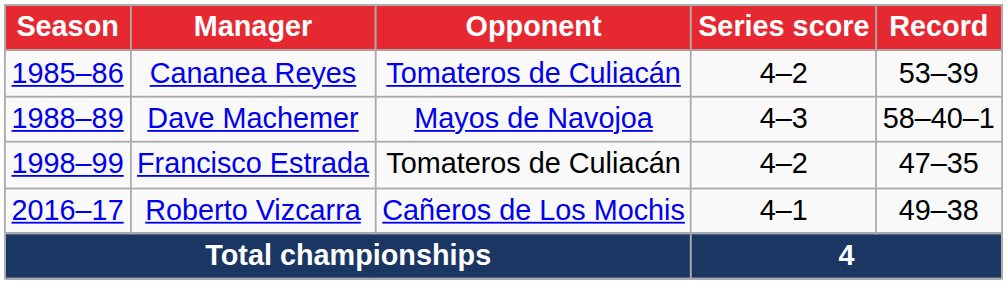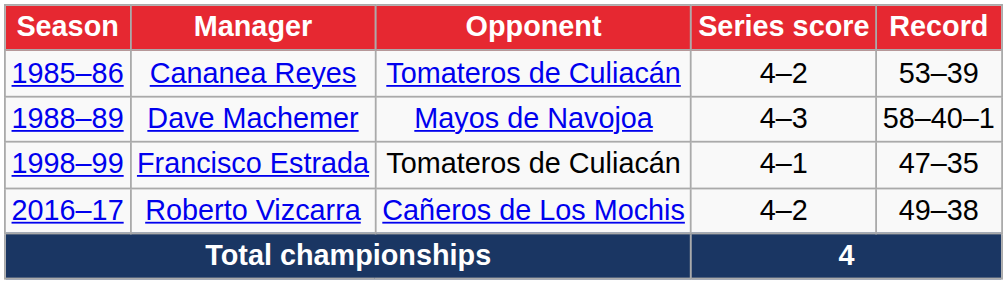 <table class="wikitable plainrowheaders sortable" style="text-align:center;">
 <tr>
 <th scope="col" style="background-color:#E62831; color:#FFFFFF;">Season</th>
 <th scope="col" style="background-color:#E62831; color:#FFFFFF;">Manager</th>
 <th scope="col" style="background-color:#E62831; color:#FFFFFF;">Opponent</th>
 <th scope="col" style="background-color:#E62831; color:#FFFFFF;">Series score</th>
 <th scope="col" style="background-color:#E62831; color:#FFFFFF;">Record</th>
 </tr>
 <tr>
 <td><a href='#'>1985–86</a></td>
 <td><a href='#'>Cananea Reyes</a></td>
 <td><a href='#'>Tomateros de Culiacán</a></td>
 <td>4–2</td>
 <td>53–39</td>
 </tr>
 <tr>
 <td><a href='#'>1988–89</a></td>
 <td><a href='#'>Dave Machemer</a></td>
 <td><a href='#'>Mayos de Navojoa</a></td>
 <td>4–3</td>
 <td>58–40–1</td>
 </tr>
 <tr>
 <td><a href='#'>1998–99</a></td>
 <td><a href='#'>Francisco Estrada</a></td>
 <td>Tomateros de Culiacán</td>
-<td>4–2</td>
+<td>4–1</td>
 <td>47–35</td>
 </tr>
 <tr>
 <td><a href='#'>2016–17</a></td>
 <td><a href='#'>Roberto Vizcarra</a></td>
 <td><a href='#'>Cañeros de Los Mochis</a></td>
-<td>4–1</td>
+<td>4–2</td>
 <td>49–38</td>
 </tr>
 <tr style="text-align:center; background-color:#1A3663; color:#FFFFFF;">
 <td colspan="3"><strong>Total championships</strong></td>
 <td colspan="2"><strong>4</strong></td>
 </tr>
 </table>
